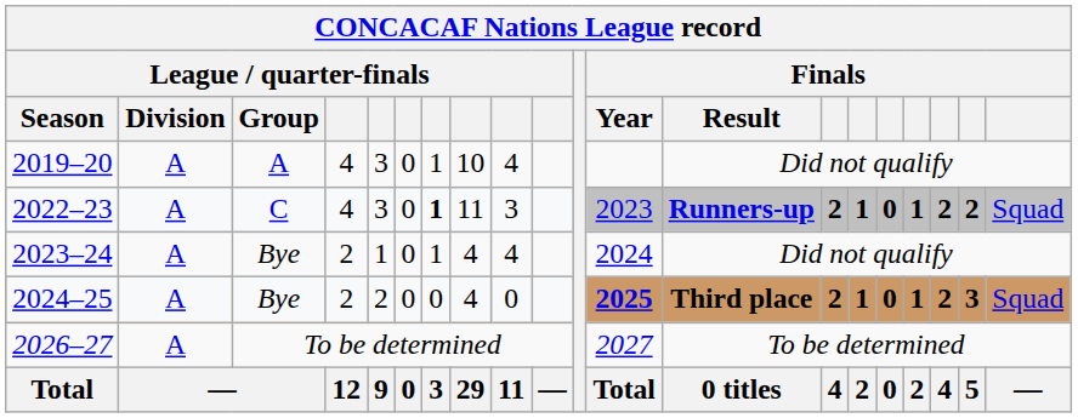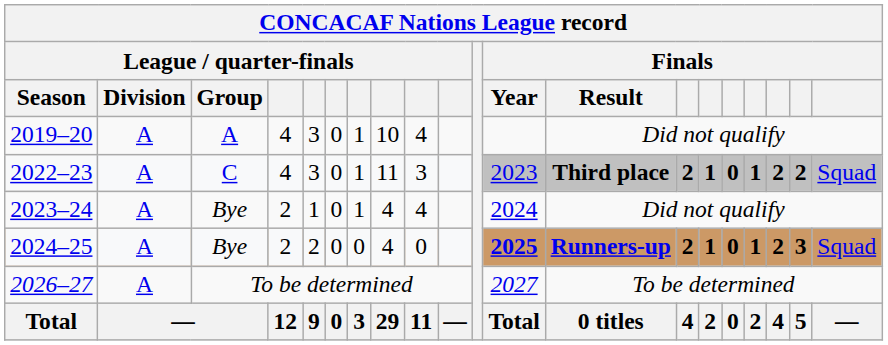 <table class="wikitable" style="text-align: center;">
 <tr>
 <th colspan="20"><a href='#'>CONCACAF Nations League</a> record</th>
 </tr>
 <tr>
 <th colspan="10">League / quarter-finals</th>
 <th rowspan="8"></th>
 <th colspan="9">Finals</th>
 </tr>
 <tr>
 <th>Season</th>
 <th>Division</th>
 <th>Group</th>
 <th></th>
 <th></th>
 <th></th>
 <th></th>
 <th></th>
 <th></th>
 <th></th>
 <th>Year</th>
 <th>Result</th>
 <th></th>
 <th></th>
 <th></th>
 <th></th>
 <th></th>
 <th></th>
 <th></th>
 </tr>
 <tr>
 <td><a href='#'>2019–20</a></td>
 <td><a href='#'>A</a></td>
 <td><a href='#'>A</a></td>
 <td>4</td>
 <td>3</td>
 <td>0</td>
 <td>1</td>
 <td>10</td>
 <td>4</td>
 <td></td>
 <td></td>
 <td colspan="8"><em>Did not qualify</em></td>
 </tr>
 <tr bgcolor=silver>
 <td bgcolor="#f8f9fa"><a href='#'>2022–23</a></td>
 <td bgcolor="#f8f9fa"><a href='#'>A</a></td>
 <td bgcolor="#f8f9fa"><a href='#'>C</a></td>
 <td bgcolor="#f8f9fa">4</td>
 <td bgcolor="#f8f9fa">3</td>
 <td bgcolor="#f8f9fa">0</td>
-<td bgcolor="#f8f9fa"><strong>1</strong></td>
+<td bgcolor="#f8f9fa">1</td>
 <td bgcolor="#f8f9fa">11</td>
 <td bgcolor="#f8f9fa">3</td>
 <td bgcolor="#f8f9fa"></td>
 <td> <a href='#'>2023</a></td>
-<td><strong><a href='#'>Runners-up</a></strong></td>
+<td><strong>Third place</strong></td>
 <td><strong>2</strong></td>
 <td><strong>1</strong></td>
 <td><strong>0</strong></td>
 <td><strong>1</strong></td>
 <td><strong>2</strong></td>
 <td><strong>2</strong></td>
 <td><a href='#'>Squad</a></td>
 </tr>
 <tr>
 <td><a href='#'>2023–24</a></td>
 <td><a href='#'>A</a></td>
 <td><em>Bye</em></td>
 <td>2</td>
 <td>1</td>
 <td>0</td>
 <td>1</td>
 <td>4</td>
 <td>4</td>
 <td></td>
 <td> <a href='#'>2024</a></td>
 <td colspan="8"><em>Did not qualify</em></td>
 </tr>
 <tr bgcolor=#c96>
 <td bgcolor="#f8f9fa"><a href='#'>2024–25</a></td>
 <td bgcolor="#f8f9fa"><a href='#'>A</a></td>
 <td bgcolor="#f8f9fa"><em>Bye</em></td>
 <td bgcolor="#f8f9fa">2</td>
 <td bgcolor="#f8f9fa">2</td>
 <td bgcolor="#f8f9fa">0</td>
 <td bgcolor="#f8f9fa">0</td>
 <td bgcolor="#f8f9fa">4</td>
 <td bgcolor="#f8f9fa">0</td>
 <td bgcolor="#f8f9fa"></td>
 <td><strong> <a href='#'>2025</a></strong></td>
-<td><strong>Third place</strong></td>
+<td><strong><a href='#'>Runners-up</a></strong></td>
 <td><strong>2</strong></td>
 <td><strong>1</strong></td>
 <td><strong>0</strong></td>
 <td><strong>1</strong></td>
 <td><strong>2</strong></td>
 <td><strong>3</strong></td>
 <td><a href='#'>Squad</a></td>
 </tr>
 <tr>
 <td><a href='#'><em>2026–27</em></a></td>
 <td><a href='#'>A</a></td>
 <td colspan="8"><em>To be determined</em></td>
 <td><em> <a href='#'>2027</a></em></td>
 <td colspan="8"><em>To be determined</em></td>
 </tr>
 <tr>
 <th>Total</th>
 <th colspan="2">—</th>
 <th>12</th>
 <th>9</th>
 <th>0</th>
 <th>3</th>
 <th>29</th>
 <th>11</th>
 <th>—</th>
 <th>Total</th>
 <th>0 titles</th>
 <th>4</th>
 <th>2</th>
 <th>0</th>
 <th>2</th>
 <th>4</th>
 <th>5</th>
 <th>—</th>
 </tr>
 </table>
